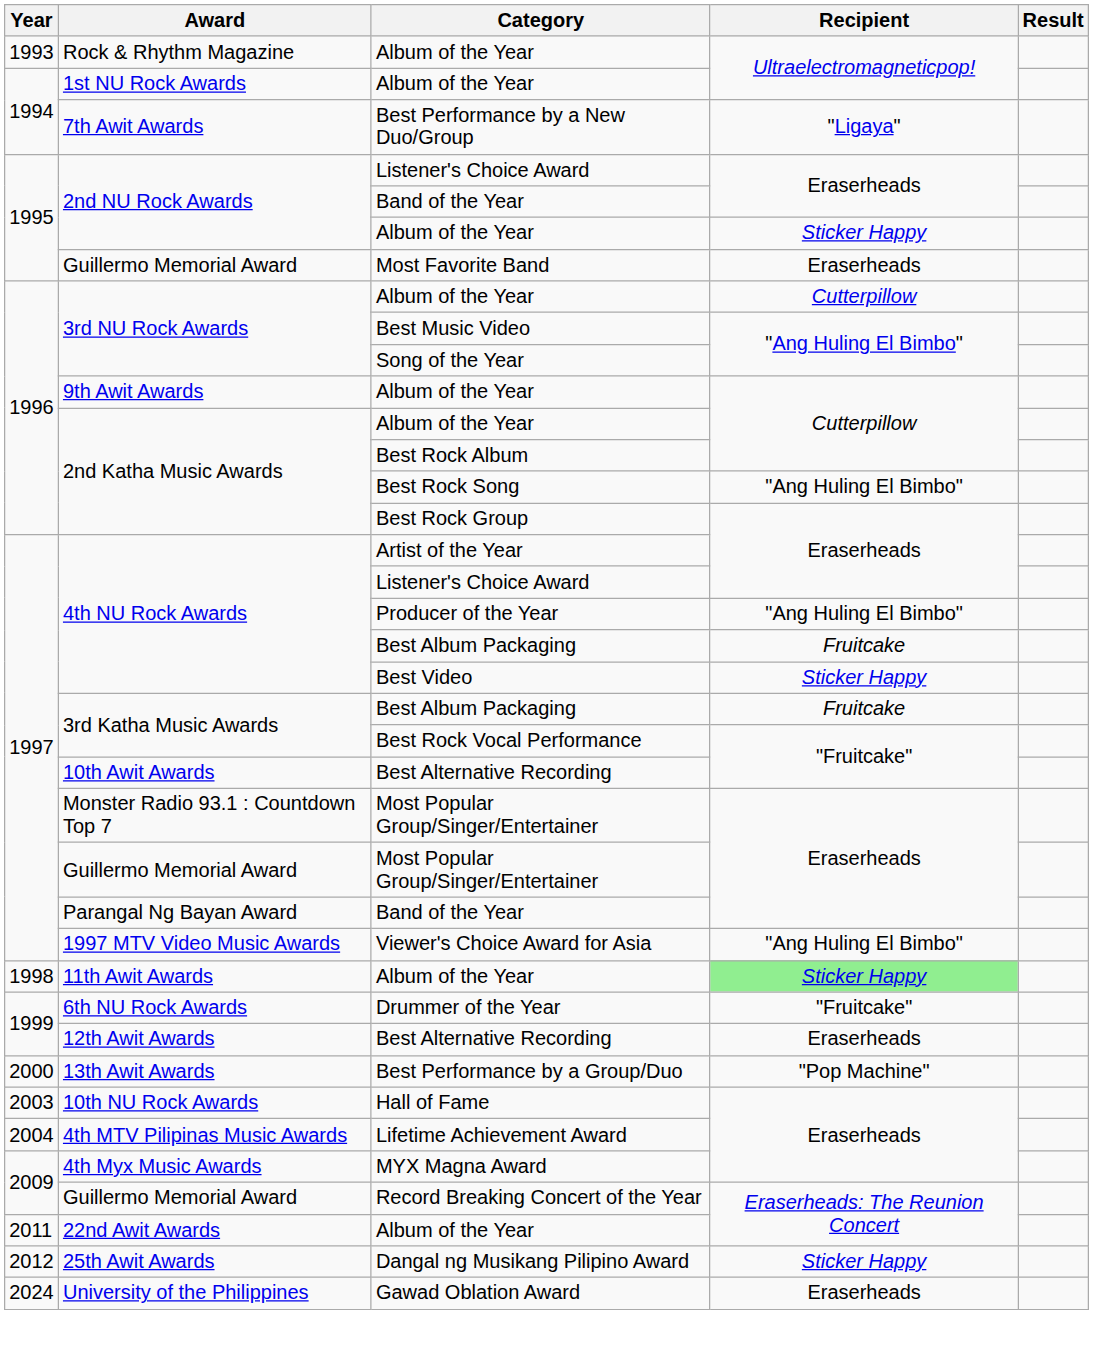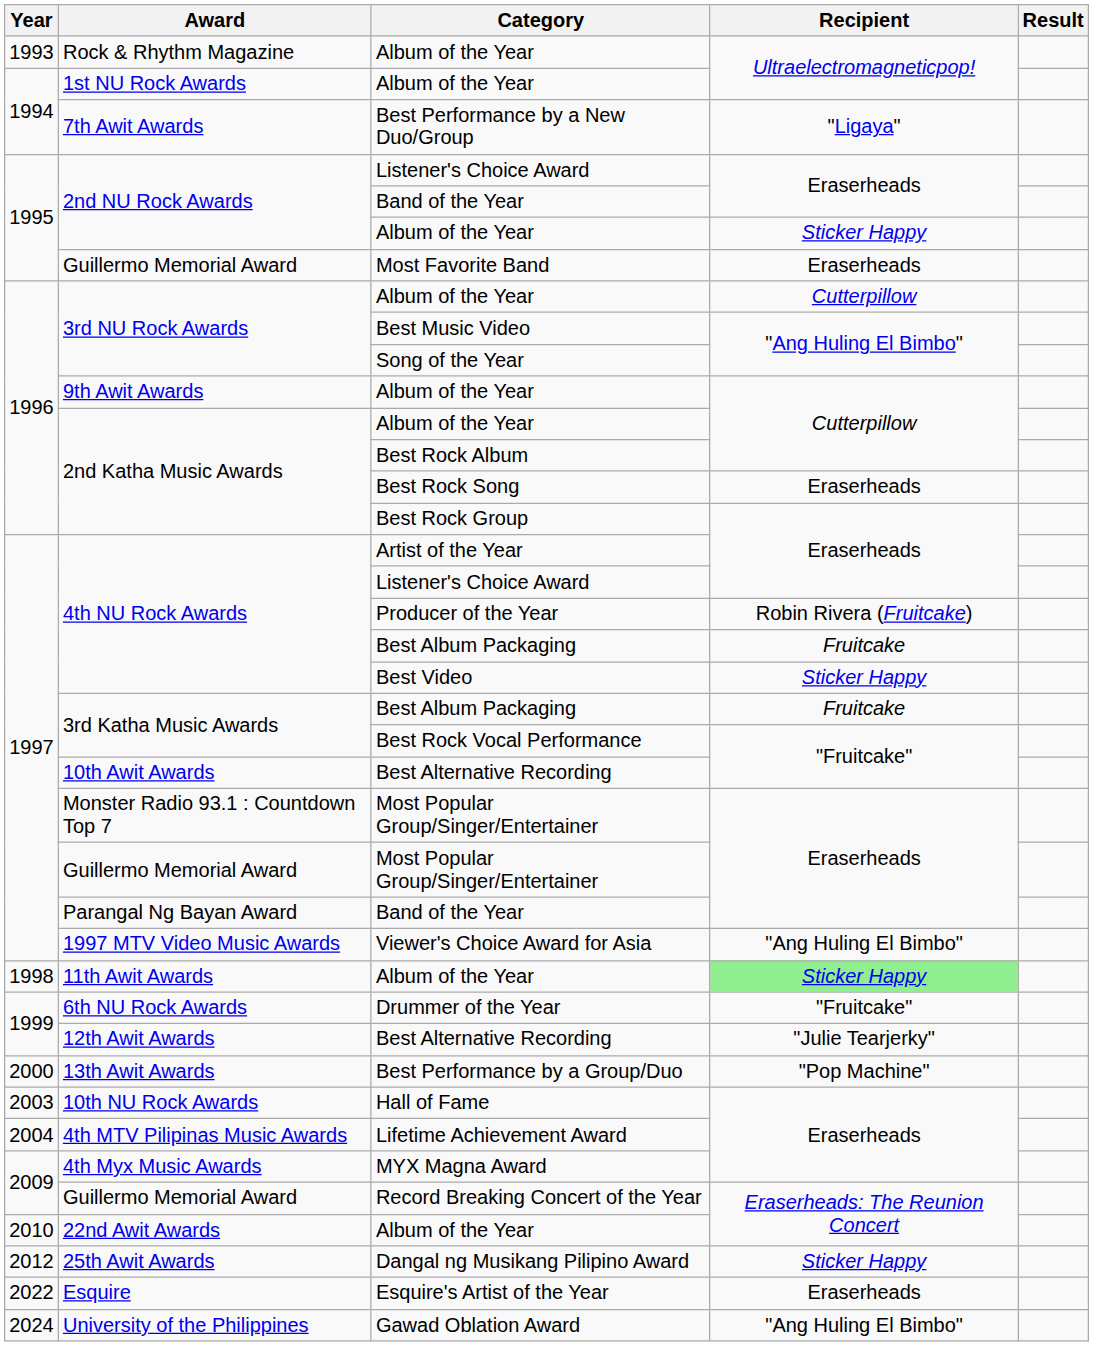 <table class="wikitable">
 <tr>
 <th>Year</th>
 <th>Award</th>
 <th>Category</th>
 <th>Recipient</th>
 <th>Result</th>
 </tr>
 <tr>
 <td>1993</td>
 <td>Rock & Rhythm Magazine</td>
 <td>Album of the Year</td>
 <td style="text-align:center;" rowspan=2><em><a href='#'>Ultraelectromagneticpop!</a></em></td>
 <td></td>
 </tr>
 <tr>
 <td rowspan=2>1994</td>
 <td><a href='#'>1st NU Rock Awards</a></td>
 <td>Album of the Year</td>
 <td></td>
 </tr>
 <tr>
 <td><a href='#'>7th Awit Awards</a></td>
 <td>Best Performance by a New Duo/Group</td>
 <td style="text-align:center;">"<a href='#'>Ligaya</a>"</td>
 <td></td>
 </tr>
 <tr>
 <td rowspan=4>1995</td>
 <td rowspan=3><a href='#'>2nd NU Rock Awards</a></td>
 <td>Listener's Choice Award</td>
 <td style="text-align:center;" rowspan=2>Eraserheads</td>
 <td></td>
 </tr>
 <tr>
 <td>Band of the Year</td>
 <td></td>
 </tr>
 <tr>
 <td>Album of the Year</td>
 <td style="text-align:center;"><em><a href='#'>Sticker Happy</a></em></td>
 <td></td>
 </tr>
 <tr>
 <td>Guillermo Memorial Award</td>
 <td>Most Favorite Band</td>
 <td style="text-align:center;">Eraserheads</td>
 <td></td>
 </tr>
 <tr>
 <td rowspan=8>1996</td>
 <td rowspan=3><a href='#'>3rd NU Rock Awards</a></td>
 <td>Album of the Year</td>
 <td style="text-align:center;"><em><a href='#'>Cutterpillow</a></em></td>
 <td></td>
 </tr>
 <tr>
 <td>Best Music Video</td>
 <td style="text-align:center;" rowspan=2>"<a href='#'>Ang Huling El Bimbo</a>"</td>
 <td></td>
 </tr>
 <tr>
 <td>Song of the Year</td>
 <td></td>
 </tr>
 <tr>
 <td><a href='#'>9th Awit Awards</a></td>
 <td>Album of the Year</td>
 <td style="text-align:center;" rowspan=3><em>Cutterpillow</em></td>
 <td></td>
 </tr>
 <tr>
 <td rowspan=4>2nd Katha Music Awards</td>
 <td>Album of the Year</td>
 <td></td>
 </tr>
 <tr>
 <td>Best Rock Album</td>
 <td></td>
 </tr>
 <tr>
 <td>Best Rock Song</td>
-<td style="text-align:center;">"Ang Huling El Bimbo"</td>
+<td style="text-align:center;">Eraserheads</td>
 <td></td>
 </tr>
 <tr>
 <td>Best Rock Group</td>
 <td style="text-align:center;" rowspan=3>Eraserheads</td>
 <td></td>
 </tr>
 <tr>
 <td rowspan=12>1997</td>
 <td rowspan=5><a href='#'>4th NU Rock Awards</a></td>
 <td>Artist of the Year</td>
 <td></td>
 </tr>
 <tr>
 <td>Listener's Choice Award</td>
 <td></td>
 </tr>
 <tr>
 <td>Producer of the Year</td>
-<td style="text-align:center;">"Ang Huling El Bimbo"</td>
+<td style="text-align:center;">Robin Rivera (<em><a href='#'>Fruitcake</a></em>)</td>
 <td></td>
 </tr>
 <tr>
 <td>Best Album Packaging</td>
 <td style="text-align:center;"><em>Fruitcake</em></td>
 <td></td>
 </tr>
 <tr>
 <td>Best Video</td>
 <td style="text-align:center;"><em><a href='#'>Sticker Happy</a></em></td>
 <td></td>
 </tr>
 <tr>
 <td rowspan=2>3rd Katha Music Awards</td>
 <td>Best Album Packaging</td>
 <td style="text-align:center;"><em>Fruitcake</em></td>
 <td></td>
 </tr>
 <tr>
 <td>Best Rock Vocal Performance</td>
 <td style="text-align:center;" rowspan=2>"Fruitcake"</td>
 <td></td>
 </tr>
 <tr>
 <td><a href='#'>10th Awit Awards</a></td>
 <td>Best Alternative Recording</td>
 <td></td>
 </tr>
 <tr>
 <td>Monster Radio 93.1 : Countdown Top 7</td>
 <td>Most Popular Group/Singer/Entertainer</td>
 <td style="text-align:center;" rowspan=3>Eraserheads</td>
 <td></td>
 </tr>
 <tr>
 <td>Guillermo Memorial Award</td>
 <td>Most Popular Group/Singer/Entertainer</td>
 <td></td>
 </tr>
 <tr>
 <td>Parangal Ng Bayan Award</td>
 <td>Band of the Year</td>
 <td></td>
 </tr>
 <tr>
 <td><a href='#'>1997 MTV Video Music Awards</a></td>
 <td>Viewer's Choice Award for Asia</td>
 <td style="text-align:center;">"Ang Huling El Bimbo"</td>
 <td></td>
 </tr>
 <tr>
 <td>1998</td>
 <td><a href='#'>11th Awit Awards</a></td>
 <td>Album of the Year</td>
 <td style="background: lightgreen; text-align:center;"><em><a href='#'>Sticker Happy</a></em></td>
 <td></td>
 </tr>
 <tr>
 <td rowspan=2>1999</td>
 <td><a href='#'>6th NU Rock Awards</a></td>
 <td>Drummer of the Year</td>
 <td style="text-align:center;">"Fruitcake"</td>
 <td></td>
 </tr>
 <tr>
 <td><a href='#'>12th Awit Awards</a></td>
 <td>Best Alternative Recording</td>
-<td style="text-align:center;">Eraserheads</td>
+<td style="text-align:center;">"Julie Tearjerky"</td>
 <td></td>
 </tr>
 <tr>
 <td>2000</td>
 <td><a href='#'>13th Awit Awards</a></td>
 <td>Best Performance by a Group/Duo</td>
 <td style="text-align:center;">"Pop Machine"</td>
 <td></td>
 </tr>
 <tr>
 <td>2003</td>
 <td><a href='#'>10th NU Rock Awards</a></td>
 <td>Hall of Fame</td>
 <td style="text-align:center;" rowspan=3>Eraserheads</td>
 <td></td>
 </tr>
 <tr>
 <td>2004</td>
 <td><a href='#'>4th MTV Pilipinas Music Awards</a></td>
 <td>Lifetime Achievement Award</td>
 <td></td>
 </tr>
 <tr>
 <td rowspan=2>2009</td>
 <td><a href='#'>4th Myx Music Awards</a></td>
 <td>MYX Magna Award</td>
 <td></td>
 </tr>
 <tr>
 <td>Guillermo Memorial Award</td>
 <td>Record Breaking Concert of the Year</td>
 <td style="text-align:center;" rowspan=2><em><a href='#'>Eraserheads: The Reunion Concert</a></em></td>
 <td></td>
 </tr>
 <tr>
-<td>2011</td>
+<td>2010</td>
 <td><a href='#'>22nd Awit Awards</a></td>
 <td>Album of the Year</td>
 <td></td>
 </tr>
 <tr>
 <td>2012</td>
 <td><a href='#'>25th Awit Awards</a></td>
 <td>Dangal ng Musikang Pilipino Award</td>
 <td style="text-align:center;"><em><a href='#'>Sticker Happy</a></em></td>
 <td></td>
 </tr>
 <tr>
+<td>2022</td>
+<td><a href='#'>Esquire</a></td>
+<td>Esquire's Artist of the Year</td>
+<td style="text-align:center;">Eraserheads</td>
+<td></td>
+</tr>
+<tr>
 <td>2024</td>
 <td><a href='#'>University of the Philippines</a></td>
 <td>Gawad Oblation Award</td>
-<td style="text-align:center;">Eraserheads</td>
+<td style="text-align:center;">"Ang Huling El Bimbo"</td>
 <td></td>
 </tr>
 </table>
